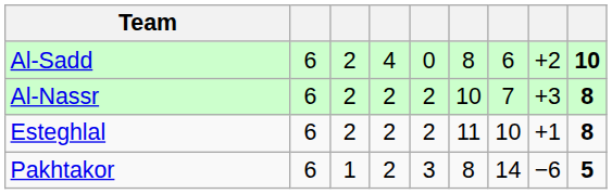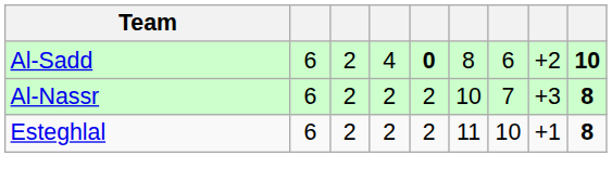 <table class="wikitable" style="text-align:center;">
 <tr>
 <th width=190>Team</th>
 <th width=20></th>
 <th width=20></th>
 <th width=20></th>
 <th width=20></th>
 <th width=20></th>
 <th width=20></th>
 <th width=20></th>
 <th width=20></th>
 </tr>
 <tr bgcolor=ccffcc>
 <td align=left> <a href='#'>Al-Sadd</a></td>
 <td>6</td>
 <td>2</td>
 <td>4</td>
-<td>0</td>
+<td><strong>0</strong></td>
 <td>8</td>
 <td>6</td>
 <td>+2</td>
 <td><strong>10</strong></td>
 </tr>
 <tr bgcolor=ccffcc>
 <td align=left> <a href='#'>Al-Nassr</a></td>
 <td>6</td>
 <td>2</td>
 <td>2</td>
 <td>2</td>
 <td>10</td>
 <td>7</td>
 <td>+3</td>
 <td><strong>8</strong></td>
 </tr>
 <tr>
 <td align=left> <a href='#'>Esteghlal</a></td>
 <td>6</td>
 <td>2</td>
 <td>2</td>
 <td>2</td>
 <td>11</td>
 <td>10</td>
 <td>+1</td>
 <td><strong>8</strong></td>
 </tr>
-<tr>
-<td align=left> <a href='#'>Pakhtakor</a></td>
-<td>6</td>
-<td>1</td>
-<td>2</td>
-<td>3</td>
-<td>8</td>
-<td>14</td>
-<td>−6</td>
-<td><strong>5</strong></td>
-</tr>
 </table>
